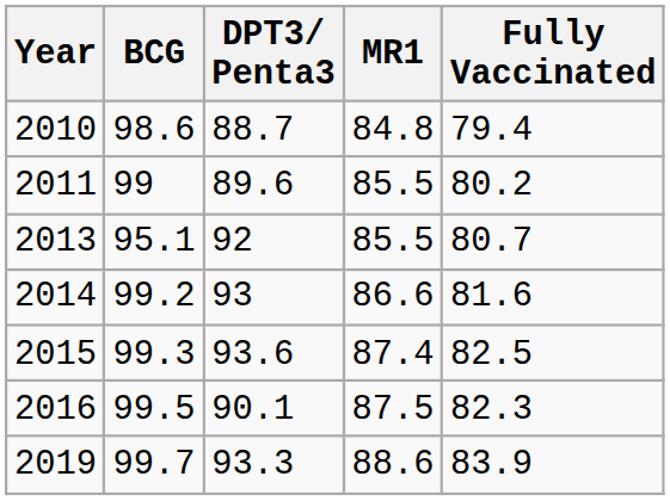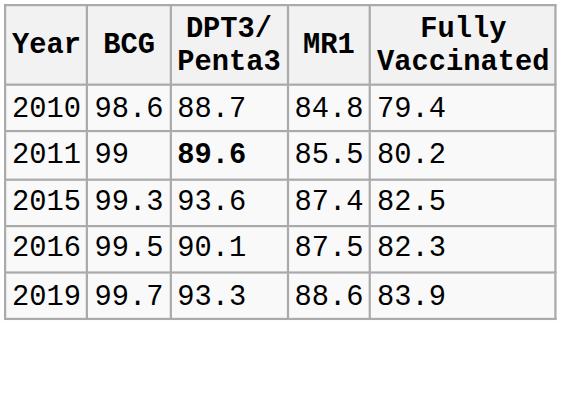 <table class="wikitable">
 <tr>
 <th>Year</th>
 <th>BCG</th>
 <th>DPT3/<br>Penta3</th>
 <th>MR1</th>
 <th>Fully<br>Vaccinated</th>
 </tr>
 <tr>
 <td>2010</td>
 <td>98.6</td>
 <td>88.7</td>
 <td>84.8</td>
 <td>79.4</td>
 </tr>
 <tr>
 <td>2011</td>
 <td>99</td>
-<td>89.6</td>
+<td><strong>89.6</strong></td>
 <td>85.5</td>
 <td>80.2</td>
-</tr>
-<tr>
-<td>2013</td>
-<td>95.1</td>
-<td>92</td>
-<td>85.5</td>
-<td>80.7</td>
-</tr>
-<tr>
-<td>2014</td>
-<td>99.2</td>
-<td>93</td>
-<td>86.6</td>
-<td>81.6</td>
 </tr>
 <tr>
 <td>2015</td>
 <td>99.3</td>
 <td>93.6</td>
 <td>87.4</td>
 <td>82.5</td>
 </tr>
 <tr>
 <td>2016</td>
 <td>99.5</td>
 <td>90.1</td>
 <td>87.5</td>
 <td>82.3</td>
 </tr>
 <tr>
 <td>2019</td>
 <td>99.7</td>
 <td>93.3</td>
 <td>88.6</td>
 <td>83.9</td>
 </tr>
 </table>
